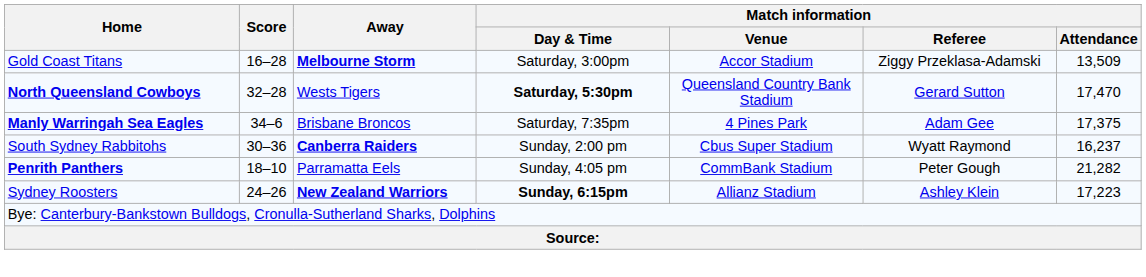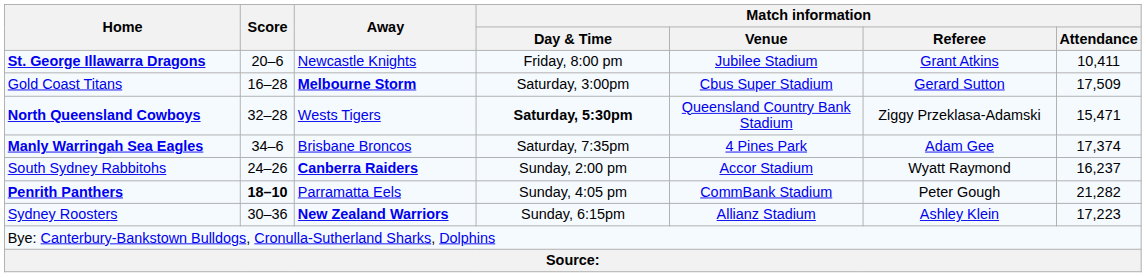 <table class="wikitable" style="border-collapse:collapse; text-align:center; width:100%;">
 <tr style="text-align:center; background:#f5faff;"  style="background:#c1d8ff;">
 <th rowspan="2">Home</th>
 <th rowspan="2">Score</th>
 <th rowspan="2">Away</th>
 <th colspan="4">Match information</th>
 </tr>
 <tr>
 <th width="17%">Day & Time</th>
 <th width="17%">Venue</th>
 <th width="17%">Referee</th>
 <th width="5%">Attendance</th>
 </tr>
 <tr style="text-align:center; background:#f5faff;">
+<td align="left"><strong> <a href='#'>St. George Illawarra Dragons</a></strong></td>
+<td>20–6</td>
+<td align="left"> <a href='#'>Newcastle Knights</a></td>
+<td>Friday, 8:00 pm</td>
+<td><a href='#'>Jubilee Stadium</a></td>
+<td><a href='#'>Grant Atkins</a></td>
+<td>10,411</td>
+</tr>
+<tr style="text-align:center; background:#f5faff;">
 <td align="left"> <a href='#'>Gold Coast Titans</a></td>
 <td>16–28</td>
 <td align="left"><strong> <a href='#'>Melbourne Storm</a></strong></td>
 <td>Saturday, 3:00pm</td>
-<td><a href='#'>Accor Stadium</a></td>
-<td>Ziggy                Przeklasa-Adamski</td>
-<td>13,509</td>
+<td><a href='#'>Cbus Super Stadium</a></td>
+<td><a href='#'>Gerard Sutton</a></td>
+<td>17,509</td>
 </tr>
 <tr style="text-align:center; background:#f5faff;">
 <td align="left"><strong> <a href='#'>North Queensland Cowboys</a></strong></td>
 <td>32–28</td>
 <td align="left"> <a href='#'>Wests Tigers</a></td>
 <td><strong>Saturday, 5:30pm</strong></td>
 <td><a href='#'>Queensland Country Bank Stadium</a></td>
-<td><a href='#'>Gerard Sutton</a></td>
-<td>17,470</td>
+<td>Ziggy                Przeklasa-Adamski</td>
+<td>15,471</td>
 </tr>
 <tr style="text-align:center; background:#f5faff;">
 <td align="left"><strong> <a href='#'>Manly Warringah Sea Eagles</a></strong></td>
 <td>34–6</td>
 <td align="left"> <a href='#'>Brisbane Broncos</a></td>
 <td>Saturday, 7:35pm</td>
 <td><a href='#'>4 Pines Park</a></td>
 <td><a href='#'>Adam Gee</a></td>
-<td>17,375</td>
+<td>17,374</td>
 </tr>
 <tr style="text-align:center; background:#f5faff;">
 <td align="left"> <a href='#'>South Sydney Rabbitohs</a></td>
-<td>30–36</td>
+<td>24–26</td>
 <td align="left"><strong> <a href='#'>Canberra Raiders</a></strong></td>
 <td>Sunday, 2:00 pm</td>
-<td><a href='#'>Cbus Super Stadium</a></td>
+<td><a href='#'>Accor Stadium</a></td>
 <td>Wyatt Raymond</td>
 <td>16,237</td>
 </tr>
 <tr style="text-align:center; background:#f5faff;">
 <td align="left"><strong> <a href='#'>Penrith Panthers</a></strong></td>
-<td>18–10</td>
+<td><strong>18–10</strong></td>
 <td align="left"> <a href='#'>Parramatta Eels</a></td>
 <td>Sunday, 4:05 pm</td>
 <td><a href='#'>CommBank Stadium</a></td>
 <td>Peter Gough</td>
 <td>21,282</td>
 </tr>
 <tr style="text-align:center; background:#f5faff;">
 <td align="left"> <a href='#'>Sydney Roosters</a></td>
-<td>24–26</td>
+<td>30–36</td>
 <td align="left"><strong> <a href='#'>New Zealand Warriors</a></strong></td>
-<td><strong>Sunday, 6:15pm</strong></td>
+<td>Sunday, 6:15pm</td>
 <td><a href='#'>Allianz Stadium</a></td>
 <td><a href='#'>Ashley Klein</a></td>
 <td>17,223</td>
 </tr>
 <tr style="text-align:center; background:#f5faff;">
 <td colspan="7" align="left">Bye:  <a href='#'>Canterbury-Bankstown Bulldogs</a>,  <a href='#'>Cronulla-Sutherland Sharks</a>,  <a href='#'>Dolphins</a></td>
 </tr>
 <tr>
 <th colspan="7" align="left">Source:</th>
 </tr>
 </table>
